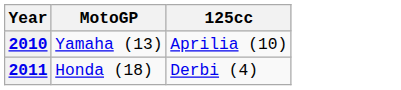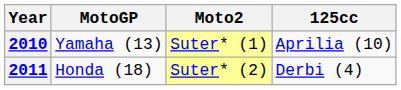 <table class="wikitable">
 <tr>
 <th>Year</th>
 <th>MotoGP</th>
+<th>Moto2</th>
 <th>125cc</th>
 </tr>
 <tr>
 <th><a href='#'>2010</a></th>
 <td> <a href='#'>Yamaha</a> (13)</td>
+<td style="background:#ffff99;"> <a href='#'>Suter</a>* (1)</td>
 <td> <a href='#'>Aprilia</a> (10)</td>
 </tr>
 <tr>
 <th><a href='#'>2011</a></th>
 <td> <a href='#'>Honda</a> (18)</td>
+<td style="background:#ffff99;"> <a href='#'>Suter</a>* (2)</td>
 <td> <a href='#'>Derbi</a> (4)</td>
 </tr>
 </table>
